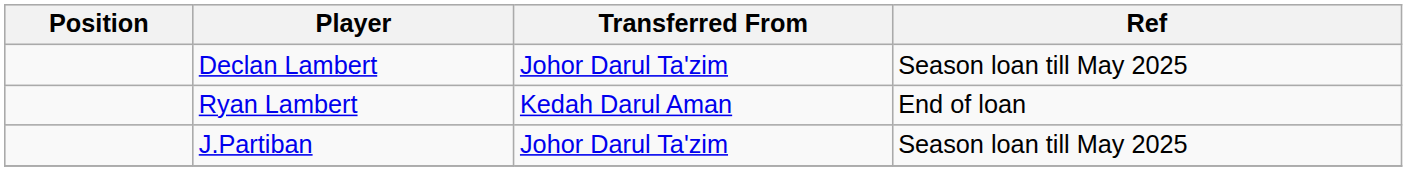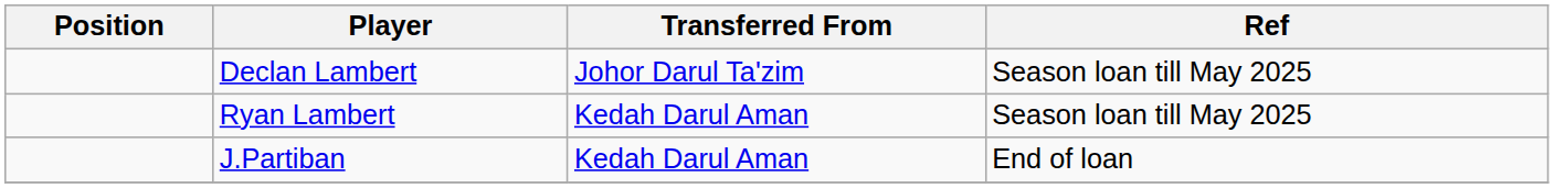 <table class="wikitable sortable" style="width:70%; font-size:100%; text-align:left;">
 <tr>
 <th>Position</th>
 <th>Player</th>
 <th>Transferred From</th>
 <th>Ref</th>
 </tr>
 <tr>
 <td></td>
 <td> <a href='#'>Declan Lambert</a></td>
 <td> <a href='#'>Johor Darul Ta'zim</a></td>
 <td>Season loan till May 2025</td>
 </tr>
 <tr>
 <td></td>
 <td> <a href='#'>Ryan Lambert</a></td>
 <td> <a href='#'>Kedah Darul Aman</a></td>
-<td>End of loan</td>
+<td>Season loan till May 2025</td>
 </tr>
 <tr>
 <td></td>
 <td> <a href='#'>J.Partiban</a></td>
-<td> <a href='#'>Johor Darul Ta'zim</a></td>
-<td>Season loan till May 2025</td>
+<td> <a href='#'>Kedah Darul Aman</a></td>
+<td>End of loan</td>
 </tr>
 <tr>
 </tr>
 </table>
